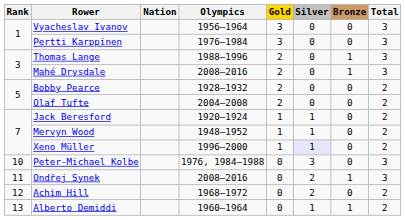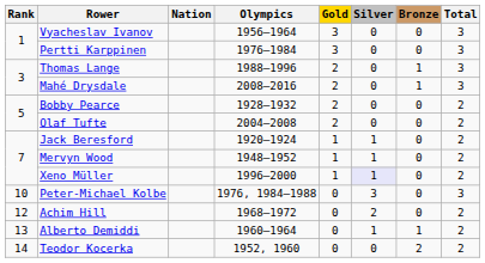 <table class="wikitable sortable" style="text-align:center">
 <tr>
 <th>Rank</th>
 <th>Rower</th>
 <th>Nation</th>
 <th>Olympics</th>
 <th style="background-color:gold">Gold</th>
 <th style="background-color:silver">Silver</th>
 <th style="background-color:#cc9966">Bronze</th>
 <th>Total</th>
 </tr>
 <tr>
 <td rowspan=2>1</td>
 <td align=left data-sort-value="Ivanov, Vyacheslav"><a href='#'>Vyacheslav Ivanov</a></td>
 <td align=left></td>
 <td>1956–1964</td>
 <td>3</td>
 <td>0</td>
 <td>0</td>
 <td>3</td>
 </tr>
 <tr>
 <td align=left data-sort-value="Karppinen, Pertti"><a href='#'>Pertti Karppinen</a></td>
 <td align=left></td>
 <td>1976–1984</td>
 <td>3</td>
 <td>0</td>
 <td>0</td>
 <td>3</td>
 </tr>
 <tr>
 <td rowspan=2>3</td>
 <td align=left data-sort-value="Lange, Thomas"><a href='#'>Thomas Lange</a></td>
 <td align=left><br></td>
 <td>1988–1996</td>
 <td>2</td>
 <td>0</td>
 <td>1</td>
 <td>3</td>
 </tr>
 <tr>
 <td align=left data-sort-value="Drysdale, Mahé"><a href='#'>Mahé Drysdale</a></td>
 <td align=left></td>
 <td>2008–2016</td>
 <td>2</td>
 <td>0</td>
 <td>1</td>
 <td>3</td>
 </tr>
 <tr>
 <td rowspan=2>5</td>
 <td align=left data-sort-value="Pearce, Bobby"><a href='#'>Bobby Pearce</a></td>
 <td align=left></td>
 <td>1928–1932</td>
 <td>2</td>
 <td>0</td>
 <td>0</td>
 <td>2</td>
 </tr>
 <tr>
 <td align=left data-sort-value="Tufte, Olaf"><a href='#'>Olaf Tufte</a></td>
 <td align=left></td>
 <td>2004–2008</td>
 <td>2</td>
 <td>0</td>
 <td>0</td>
 <td>2</td>
 </tr>
 <tr>
 <td rowspan=3>7</td>
 <td align=left data-sort-value="Beresford, Jack"><a href='#'>Jack Beresford</a></td>
 <td align=left></td>
 <td>1920–1924</td>
 <td>1</td>
 <td>1</td>
 <td>0</td>
 <td>2</td>
 </tr>
 <tr>
 <td align=left data-sort-value="Wood, Mervyn"><a href='#'>Mervyn Wood</a></td>
 <td align=left></td>
 <td>1948–1952</td>
 <td>1</td>
 <td>1</td>
 <td>0</td>
 <td>2</td>
 </tr>
 <tr>
 <td align=left data-sort-value="Müller, Xeno"><a href='#'>Xeno Müller</a></td>
 <td align=left></td>
 <td>1996–2000</td>
 <td>1</td>
 <td style="background: lavender;">1</td>
 <td>0</td>
 <td>2</td>
 </tr>
 <tr>
 <td>10</td>
 <td align=left data-sort-value="Kolbe, Peter-Michael"><a href='#'>Peter-Michael Kolbe</a></td>
 <td align=left></td>
 <td>1976, 1984–1988</td>
 <td>0</td>
 <td>3</td>
 <td>0</td>
 <td>3</td>
 </tr>
 <tr>
-<td>11</td>
-<td align=left data-sort-value="Synek, Ondřej"><a href='#'>Ondřej Synek</a></td>
-<td align=left></td>
-<td>2008–2016</td>
-<td>0</td>
-<td>2</td>
-<td>1</td>
-<td>3</td>
-</tr>
-<tr>
 <td>12</td>
 <td align=left data-sort-value="Hill, Achim"><a href='#'>Achim Hill</a></td>
 <td align=left></td>
 <td>1968–1972</td>
 <td>0</td>
 <td>2</td>
 <td>0</td>
 <td>2</td>
 </tr>
 <tr>
 <td>13</td>
 <td align=left data-sort-value="Demiddi, Alberto"><a href='#'>Alberto Demiddi</a></td>
 <td align=left></td>
 <td>1960–1964</td>
 <td>0</td>
 <td>1</td>
 <td>1</td>
 <td>2</td>
 </tr>
+<tr>
+<td>14</td>
+<td align=left data-sort-value="Kocerka, Teodor"><a href='#'>Teodor Kocerka</a></td>
+<td align=left></td>
+<td>1952, 1960</td>
+<td>0</td>
+<td>0</td>
+<td>2</td>
+<td>2</td>
+</tr>
 </table>
